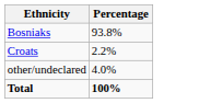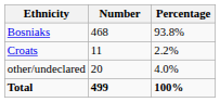 <table class="wikitable">
 <tr>
 <th width="100px">Ethnicity</th>
+<th width="80px">Number</th>
 <th width="80px">Percentage</th>
 </tr>
 <tr>
 <td><a href='#'>Bosniaks</a></td>
+<td>468</td>
 <td>93.8%</td>
 </tr>
 <tr>
 <td><a href='#'>Croats</a></td>
+<td>11</td>
 <td>2.2%</td>
 </tr>
 <tr>
 <td>other/undeclared</td>
+<td>20</td>
 <td>4.0%</td>
 </tr>
 <tr>
 <td><strong>Total</strong></td>
+<td><strong>499</strong></td>
 <td><strong>100%</strong></td>
 </tr>
 </table>
